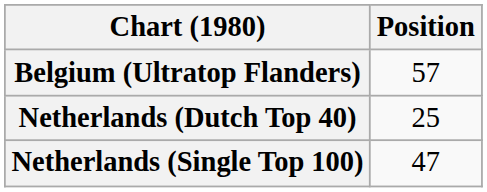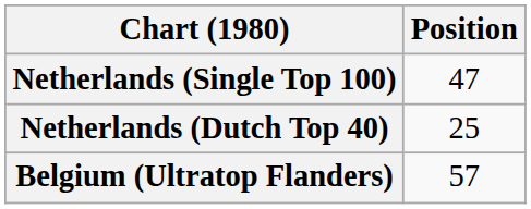 <table class="wikitable sortable plainrowheaders" style="text-align:center">
 <tr>
 <th scope="col">Chart (1980)</th>
 <th scope="col">Position</th>
 </tr>
 <tr>
-<th scope="row">Belgium (Ultratop Flanders)</th>
-<td>57</td>
+<th scope="row">Netherlands (Single Top 100)</th>
+<td>47</td>
 </tr>
 <tr>
 <th scope="row">Netherlands (Dutch Top 40)</th>
 <td>25</td>
 </tr>
 <tr>
-<th scope="row">Netherlands (Single Top 100)</th>
-<td>47</td>
+<th scope="row">Belgium (Ultratop Flanders)</th>
+<td>57</td>
 </tr>
 </table>
